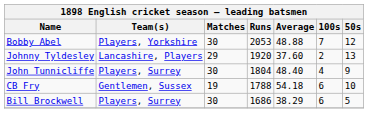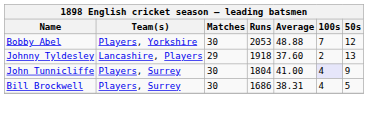 <table class="wikitable">
 <tr>
 <th bgcolor="#efefef" colspan="7">1898 English cricket season – leading batsmen</th>
 </tr>
 <tr bgcolor="#efefef">
 <th>Name</th>
 <th>Team(s)</th>
 <th>Matches</th>
 <th>Runs</th>
 <th>Average</th>
 <th>100s</th>
 <th>50s</th>
 </tr>
 <tr>
 <td><a href='#'>Bobby Abel</a></td>
 <td><a href='#'>Players</a>, <a href='#'>Yorkshire</a></td>
 <td>30</td>
 <td>2053</td>
 <td>48.88</td>
 <td>7</td>
 <td>12</td>
 </tr>
 <tr>
 <td><a href='#'>Johnny Tyldesley</a></td>
 <td><a href='#'>Lancashire</a>, <a href='#'>Players</a></td>
 <td>29</td>
-<td>1920</td>
+<td>1918</td>
 <td>37.60</td>
 <td>2</td>
 <td>13</td>
 </tr>
 <tr>
 <td><a href='#'>John Tunnicliffe</a></td>
 <td><a href='#'>Players</a>, <a href='#'>Surrey</a></td>
 <td>30</td>
 <td>1804</td>
-<td>48.40</td>
-<td>4</td>
+<td>41.00</td>
+<td style="background: lavender;">4</td>
 <td>9</td>
-</tr>
-<tr>
-<td><a href='#'>CB Fry</a></td>
-<td><a href='#'>Gentlemen</a>, <a href='#'>Sussex</a></td>
-<td>19</td>
-<td>1788</td>
-<td>54.18</td>
-<td>6</td>
-<td>10</td>
 </tr>
 <tr>
 <td><a href='#'>Bill Brockwell</a></td>
 <td><a href='#'>Players</a>, <a href='#'>Surrey</a></td>
 <td>30</td>
 <td>1686</td>
-<td>38.29</td>
-<td>6</td>
+<td>38.31</td>
+<td>4</td>
 <td>5</td>
 </tr>
 <tr>
 </tr>
 </table>
